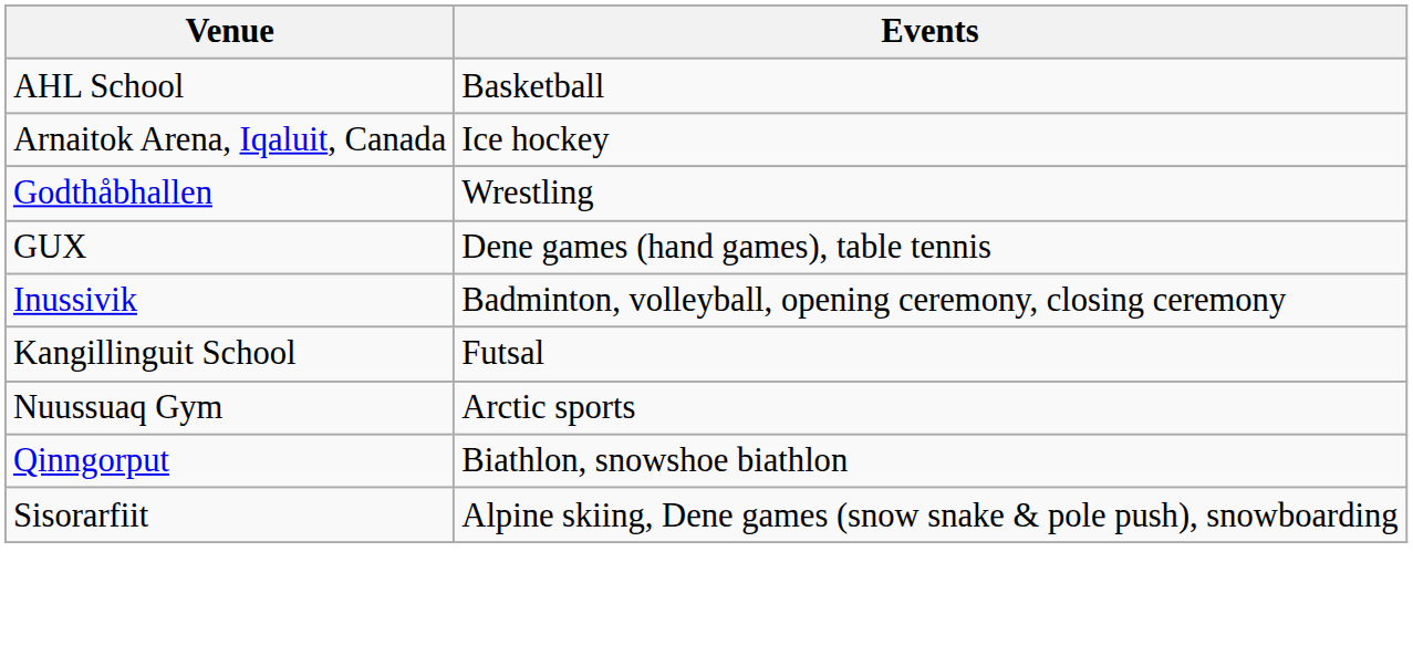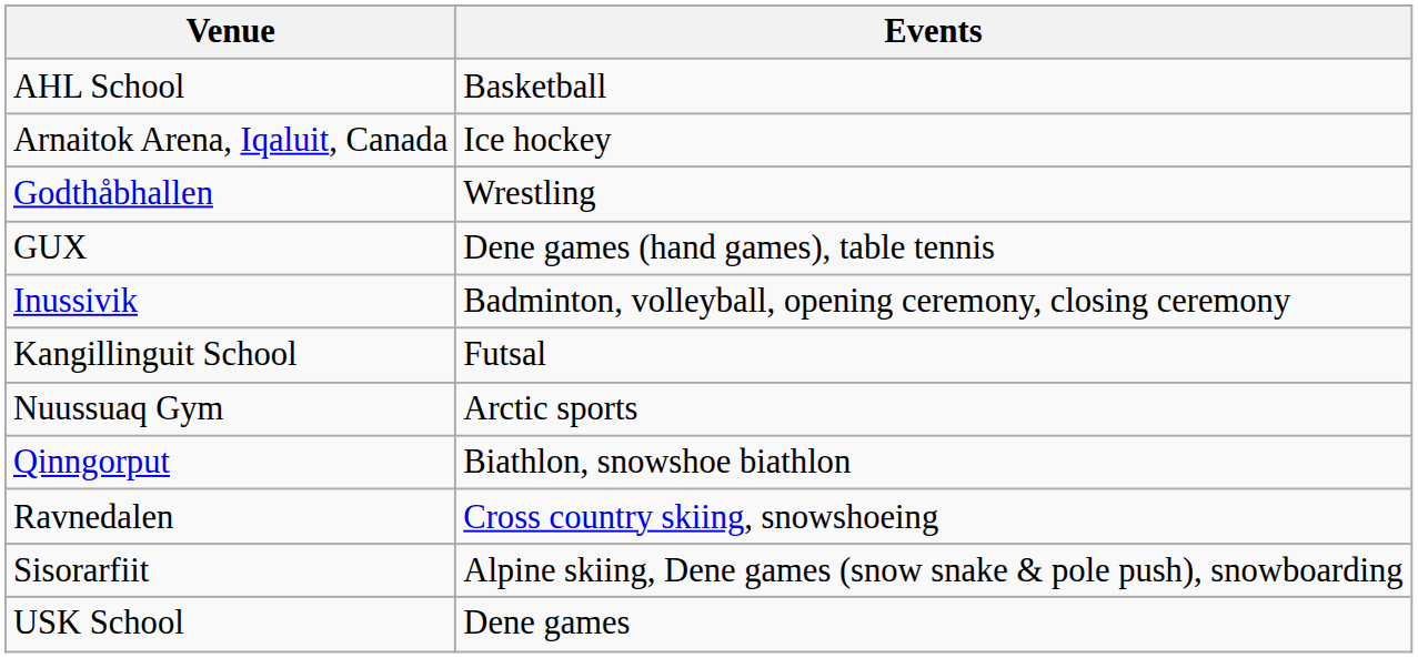 <table class="sortable wikitable">
 <tr>
 <th>Venue</th>
 <th>Events</th>
 </tr>
 <tr>
 <td>AHL School</td>
 <td>Basketball</td>
 </tr>
 <tr>
 <td>Arnaitok Arena, <a href='#'>Iqaluit</a>, Canada</td>
 <td>Ice hockey</td>
 </tr>
 <tr>
 <td><a href='#'>Godthåbhallen</a></td>
 <td>Wrestling</td>
 </tr>
 <tr>
 <td>GUX</td>
 <td>Dene games (hand games), table tennis</td>
 </tr>
 <tr>
 <td><a href='#'>Inussivik</a></td>
 <td>Badminton, volleyball, opening ceremony, closing ceremony</td>
 </tr>
 <tr>
 <td>Kangillinguit School</td>
 <td>Futsal</td>
 </tr>
 <tr>
 <td>Nuussuaq Gym</td>
 <td>Arctic sports</td>
 </tr>
 <tr>
 <td><a href='#'>Qinngorput</a></td>
 <td>Biathlon, snowshoe biathlon</td>
 </tr>
 <tr>
+<td>Ravnedalen</td>
+<td><a href='#'>Cross country skiing</a>, snowshoeing</td>
+</tr>
+<tr>
 <td>Sisorarfiit</td>
 <td>Alpine skiing, Dene games (snow snake & pole push), snowboarding</td>
 </tr>
+<tr>
+<td>USK School</td>
+<td>Dene games</td>
+</tr>
 </table>
